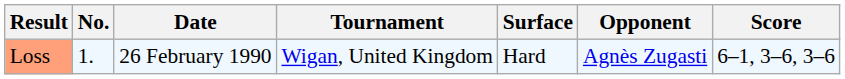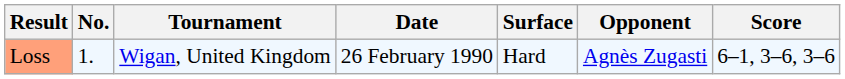 <table class="wikitable" style="font-size:97%">
 <tr>
 <th>Result</th>
 <th>No.</th>
+<th>Tournament</th>
 <th>Date</th>
-<th>Tournament</th>
 <th>Surface</th>
 <th>Opponent</th>
 <th>Score</th>
 </tr>
 <tr style="background:#f0f8ff;">
 <td style="background:#ffa07a;">Loss</td>
 <td>1.</td>
+<td><a href='#'>Wigan</a>, United Kingdom</td>
 <td>26 February 1990</td>
-<td><a href='#'>Wigan</a>, United Kingdom</td>
 <td>Hard</td>
 <td> <a href='#'>Agnès Zugasti</a></td>
 <td>6–1, 3–6, 3–6</td>
 </tr>
 </table>
